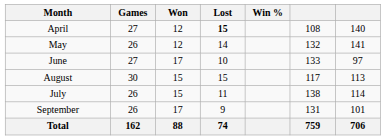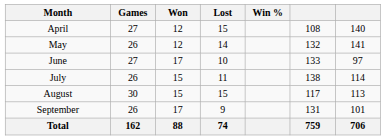 <table class="wikitable" style="font-size:95%; text-align:center; width:38em;margin: 0.5em auto;">
 <tr>
 <th width="28%">Month</th>
 <th width="12%">Games</th>
 <th width="12%">Won</th>
 <th width="12%">Lost</th>
 <th width="12%">Win %</th>
 <th width="12%"></th>
 <th width="12%"></th>
 </tr>
 <tr>
 <td>April</td>
 <td>27</td>
 <td>12</td>
-<td><strong>15</strong></td>
+<td>15</td>
 <td></td>
 <td>108</td>
 <td>140</td>
 </tr>
 <tr>
 <td>May</td>
 <td>26</td>
 <td>12</td>
 <td>14</td>
 <td></td>
 <td>132</td>
 <td>141</td>
 </tr>
 <tr>
 <td>June</td>
 <td>27</td>
 <td>17</td>
 <td>10</td>
 <td></td>
 <td>133</td>
 <td>97</td>
 </tr>
 <tr>
+<td>July</td>
+<td>26</td>
+<td>15</td>
+<td>11</td>
+<td></td>
+<td>138</td>
+<td>114</td>
+</tr>
+<tr>
 <td>August</td>
 <td>30</td>
 <td>15</td>
 <td>15</td>
 <td></td>
 <td>117</td>
 <td>113</td>
-</tr>
-<tr>
-<td>July</td>
-<td>26</td>
-<td>15</td>
-<td>11</td>
-<td></td>
-<td>138</td>
-<td>114</td>
 </tr>
 <tr>
 <td>September</td>
 <td>26</td>
 <td>17</td>
 <td>9</td>
 <td></td>
 <td>131</td>
 <td>101</td>
 </tr>
 <tr>
 <th>Total</th>
 <th>162</th>
 <th>88</th>
 <th>74</th>
 <th></th>
 <th>759</th>
 <th>706</th>
 </tr>
 </table>
